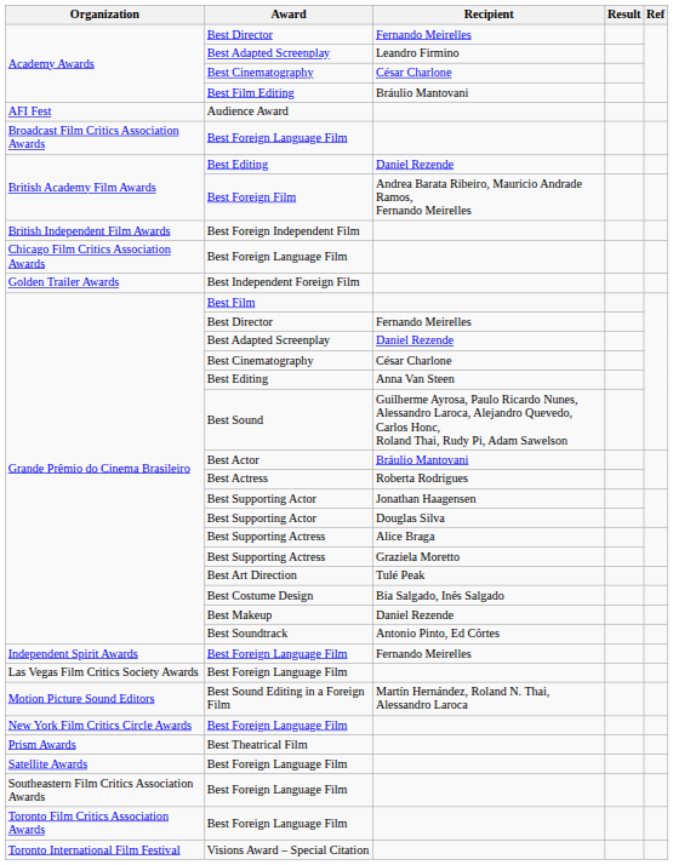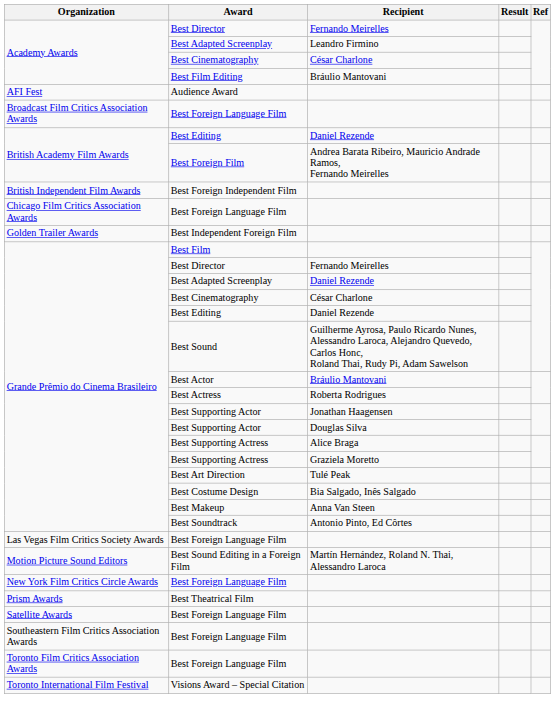 <table class="wikitable">
 <tr>
 <th>Organization</th>
 <th>Award</th>
 <th>Recipient</th>
 <th>Result</th>
 <th>Ref</th>
 </tr>
 <tr>
 <td rowspan=4><a href='#'>Academy Awards</a></td>
 <td><a href='#'>Best Director</a></td>
 <td><a href='#'>Fernando Meirelles</a></td>
 <td></td>
 <td rowspan=4></td>
 </tr>
 <tr>
 <td><a href='#'>Best Adapted Screenplay</a></td>
 <td>Leandro Firmino</td>
 <td></td>
 </tr>
 <tr>
 <td><a href='#'>Best Cinematography</a></td>
 <td><a href='#'>César Charlone</a></td>
 <td></td>
 </tr>
 <tr>
 <td><a href='#'>Best Film Editing</a></td>
 <td>Bráulio Mantovani</td>
 <td></td>
 </tr>
 <tr>
 <td><a href='#'>AFI Fest</a></td>
 <td>Audience Award</td>
 <td></td>
 <td></td>
 <td></td>
 </tr>
 <tr>
 <td><a href='#'>Broadcast Film Critics Association Awards</a></td>
 <td><a href='#'>Best Foreign Language Film</a></td>
 <td></td>
 <td></td>
 <td></td>
 </tr>
 <tr>
 <td rowspan=2><a href='#'>British Academy Film Awards</a></td>
 <td><a href='#'>Best Editing</a></td>
 <td><a href='#'>Daniel Rezende</a></td>
 <td></td>
 <td></td>
 </tr>
 <tr>
 <td><a href='#'>Best Foreign Film</a></td>
 <td>Andrea Barata Ribeiro, Mauricio Andrade Ramos,<br> Fernando Meirelles</td>
 <td></td>
 <td></td>
 </tr>
 <tr>
 <td><a href='#'>British Independent Film Awards</a></td>
 <td>Best Foreign Independent Film</td>
 <td></td>
 <td></td>
 <td></td>
 </tr>
 <tr>
 <td><a href='#'>Chicago Film Critics Association Awards</a></td>
 <td>Best Foreign Language Film</td>
 <td></td>
 <td></td>
 <td></td>
 </tr>
 <tr>
 <td><a href='#'>Golden Trailer Awards</a></td>
 <td>Best Independent Foreign Film</td>
 <td></td>
 <td></td>
 <td></td>
 </tr>
 <tr>
 <td rowspan=16><a href='#'>Grande Prêmio do Cinema Brasileiro</a></td>
 <td><a href='#'>Best Film</a></td>
 <td></td>
 <td></td>
 <td rowspan=6></td>
 </tr>
 <tr>
 <td>Best Director</td>
 <td>Fernando Meirelles</td>
 <td></td>
 </tr>
 <tr>
 <td>Best Adapted Screenplay</td>
 <td><a href='#'>Daniel Rezende</a></td>
 <td></td>
 </tr>
 <tr>
 <td>Best Cinematography</td>
 <td>César Charlone</td>
 <td></td>
 </tr>
 <tr>
 <td>Best Editing</td>
-<td>Anna Van Steen</td>
+<td>Daniel Rezende</td>
 <td></td>
 </tr>
 <tr>
 <td>Best Sound</td>
 <td>Guilherme Ayrosa, Paulo Ricardo Nunes,<br> Alessandro Laroca, Alejandro Quevedo, Carlos Honc,<br> Roland Thai, Rudy Pi, Adam Sawelson</td>
 <td></td>
 </tr>
 <tr>
 <td>Best Actor</td>
 <td><a href='#'>Bráulio Mantovani</a></td>
 <td></td>
 <td rowspan=2></td>
 </tr>
 <tr>
 <td>Best Actress</td>
 <td>Roberta Rodrigues</td>
 <td></td>
 </tr>
 <tr>
 <td>Best Supporting Actor</td>
 <td>Jonathan Haagensen</td>
 <td></td>
 <td rowspan=2></td>
 </tr>
 <tr>
 <td>Best Supporting Actor</td>
 <td>Douglas Silva</td>
 <td></td>
 </tr>
 <tr>
 <td>Best Supporting Actress</td>
 <td>Alice Braga</td>
 <td></td>
 <td rowspan=2></td>
 </tr>
 <tr>
 <td>Best Supporting Actress</td>
 <td>Graziela Moretto</td>
 <td></td>
 </tr>
 <tr>
 <td>Best Art Direction</td>
 <td>Tulé Peak</td>
 <td></td>
 <td></td>
 </tr>
 <tr>
 <td>Best Costume Design</td>
 <td>Bia Salgado, Inês Salgado</td>
 <td></td>
 <td></td>
 </tr>
 <tr>
 <td>Best Makeup</td>
-<td>Daniel Rezende</td>
+<td>Anna Van Steen</td>
 <td></td>
 <td></td>
 </tr>
 <tr>
 <td>Best Soundtrack</td>
 <td>Antonio Pinto, Ed Côrtes</td>
-<td></td>
-<td></td>
-</tr>
-<tr>
-<td><a href='#'>Independent Spirit Awards</a></td>
-<td><a href='#'>Best Foreign Language Film</a></td>
-<td>Fernando Meirelles</td>
 <td></td>
 <td></td>
 </tr>
 <tr>
 <td>Las Vegas Film Critics Society Awards</td>
 <td>Best Foreign Language Film</td>
 <td></td>
 <td></td>
 <td></td>
 </tr>
 <tr>
 <td><a href='#'>Motion Picture Sound Editors</a></td>
 <td>Best Sound Editing in a Foreign Film</td>
 <td>Martín Hernández, Roland N. Thai, Alessandro Laroca</td>
 <td></td>
 <td></td>
 </tr>
 <tr>
 <td><a href='#'>New York Film Critics Circle Awards</a></td>
 <td><a href='#'>Best Foreign Language Film</a></td>
 <td></td>
 <td></td>
 <td></td>
 </tr>
 <tr>
 <td><a href='#'>Prism Awards</a></td>
 <td>Best Theatrical Film</td>
 <td></td>
 <td></td>
 <td></td>
 </tr>
 <tr>
 <td><a href='#'>Satellite Awards</a></td>
 <td>Best Foreign Language Film</td>
 <td></td>
 <td></td>
 <td></td>
 </tr>
 <tr>
 <td>Southeastern Film Critics Association Awards</td>
 <td>Best Foreign Language Film</td>
 <td></td>
 <td></td>
 <td></td>
 </tr>
 <tr>
 <td><a href='#'>Toronto Film Critics Association Awards</a></td>
 <td>Best Foreign Language Film</td>
 <td></td>
 <td></td>
 <td></td>
 </tr>
 <tr>
 <td><a href='#'>Toronto International Film Festival</a></td>
 <td>Visions Award – Special Citation</td>
 <td></td>
 <td></td>
 <td></td>
 </tr>
 </table>
